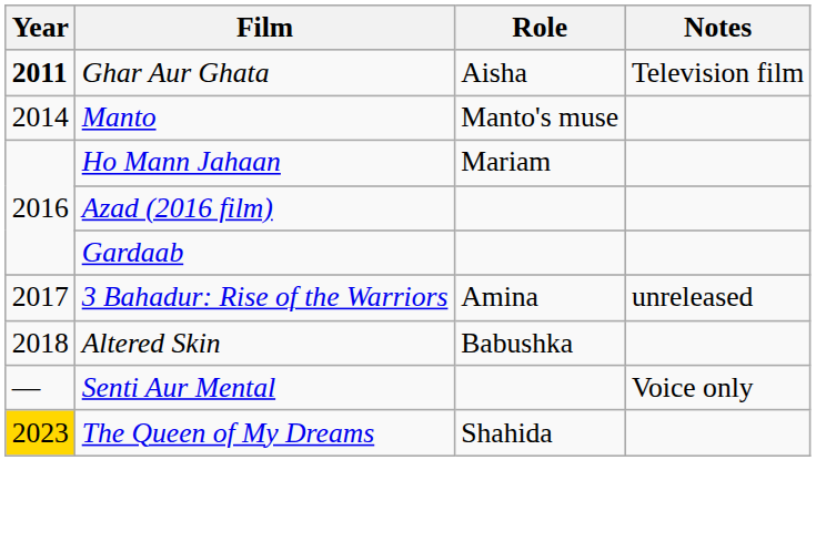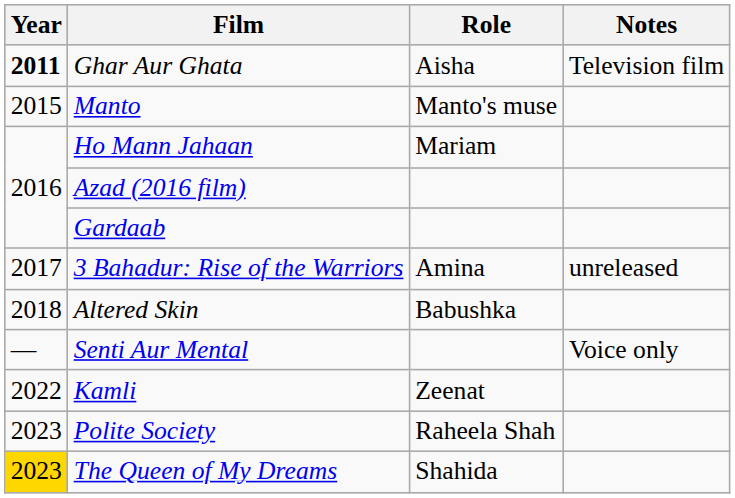 <table class="wikitable">
 <tr>
 <th>Year</th>
 <th>Film</th>
 <th>Role</th>
 <th>Notes</th>
 </tr>
 <tr>
 <td><strong>2011</strong></td>
 <td><em>Ghar Aur Ghata</em></td>
 <td>Aisha</td>
 <td>Television film</td>
 </tr>
 <tr>
-<td>2014</td>
+<td>2015</td>
 <td><em><a href='#'>Manto</a></em></td>
 <td>Manto's muse</td>
 <td></td>
 </tr>
 <tr>
 <td rowspan="3">2016</td>
 <td><em><a href='#'>Ho Mann Jahaan</a></em></td>
 <td>Mariam</td>
 <td></td>
 </tr>
 <tr>
 <td><em><a href='#'>Azad (2016 film)</a></em></td>
 <td></td>
 <td></td>
 </tr>
 <tr>
 <td><em><a href='#'>Gardaab</a></em></td>
 <td></td>
 <td></td>
 </tr>
 <tr>
 <td>2017</td>
 <td><em><a href='#'>3 Bahadur: Rise of the Warriors</a></em></td>
 <td>Amina</td>
 <td>unreleased</td>
 </tr>
 <tr>
 <td>2018</td>
 <td><em>Altered Skin</em></td>
 <td>Babushka</td>
 <td></td>
 </tr>
 <tr>
 <td>—</td>
 <td><em><a href='#'>Senti Aur Mental</a></em></td>
 <td></td>
 <td>Voice only</td>
 </tr>
 <tr>
+<td>2022</td>
+<td><em><a href='#'>Kamli</a></em></td>
+<td>Zeenat</td>
+<td></td>
+</tr>
+<tr>
+<td>2023</td>
+<td><em><a href='#'>Polite Society</a></em></td>
+<td>Raheela Shah</td>
+<td></td>
+</tr>
+<tr>
 <td style="background: gold;">2023</td>
 <td><em><a href='#'>The Queen of My Dreams</a></em></td>
 <td>Shahida</td>
 <td></td>
 </tr>
 </table>
